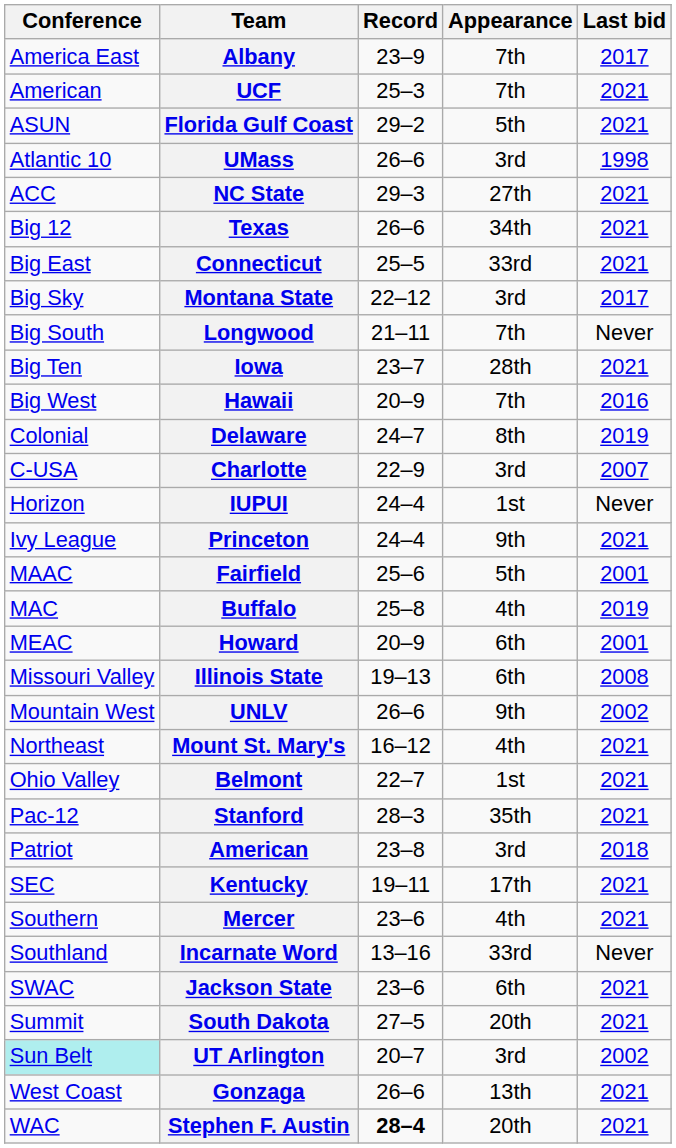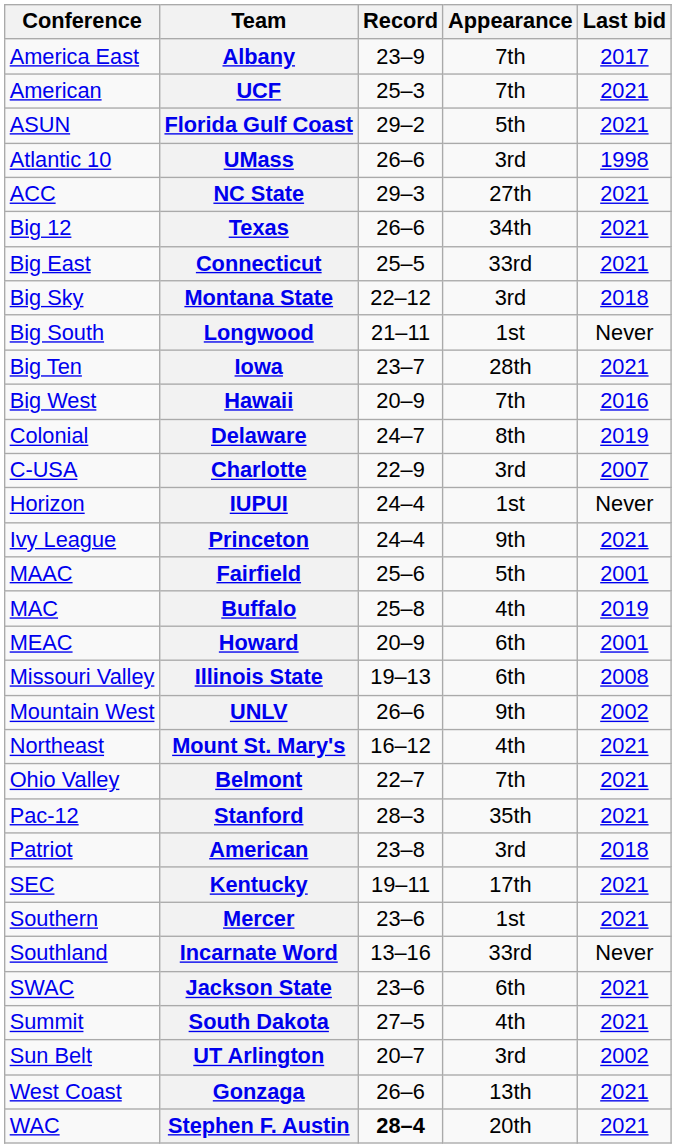 <table class="wikitable sortable plainrowheaders" style="text-align:center;">
 <tr>
 <th scope="col">Conference</th>
 <th scope="col">Team</th>
 <th scope="col" data-sort-type="number">Record</th>
 <th scope="col" data-sort-type="number">Appearance</th>
 <th scope="col">Last bid</th>
 </tr>
 <tr>
 <td align=left><a href='#'>America East</a></td>
 <th scope="row" style="text-align:center"><a href='#'>Albany</a></th>
 <td align=center>23–9</td>
 <td align=center>7th</td>
 <td align=center><a href='#'>2017</a></td>
 </tr>
 <tr>
 <td align=left><a href='#'>American</a></td>
 <th scope="row" style="text-align:center"><a href='#'>UCF</a></th>
 <td align=center>25–3</td>
 <td align=center>7th</td>
 <td align=center><a href='#'>2021</a></td>
 </tr>
 <tr>
 <td align=left><a href='#'>ASUN</a></td>
 <th scope="row" style="text-align:center"><a href='#'>Florida Gulf Coast</a></th>
 <td align=center>29–2</td>
 <td align=center>5th</td>
 <td align=center><a href='#'>2021</a></td>
 </tr>
 <tr>
 <td align=left><a href='#'>Atlantic 10</a></td>
 <th scope="row" style="text-align:center"><a href='#'>UMass</a></th>
 <td align=center>26–6</td>
 <td align=center>3rd</td>
 <td align=center><a href='#'>1998</a></td>
 </tr>
 <tr>
 <td align=left><a href='#'>ACC</a></td>
 <th scope="row" style="text-align:center"><a href='#'>NC State</a></th>
 <td align=center>29–3</td>
 <td align=center>27th</td>
 <td align=center><a href='#'>2021</a></td>
 </tr>
 <tr>
 <td align=left><a href='#'>Big 12</a></td>
 <th scope="row" style="text-align:center"><a href='#'>Texas</a></th>
 <td align=center>26–6</td>
 <td align=center>34th</td>
 <td align=center><a href='#'>2021</a></td>
 </tr>
 <tr>
 <td align=left><a href='#'>Big East</a></td>
 <th scope="row" style="text-align:center"><a href='#'>Connecticut</a></th>
 <td align=center>25–5</td>
 <td align=center>33rd</td>
 <td align=center><a href='#'>2021</a></td>
 </tr>
 <tr>
 <td align=left><a href='#'>Big Sky</a></td>
 <th scope="row" style="text-align:center"><a href='#'>Montana State</a></th>
 <td align=center>22–12</td>
 <td align=center>3rd</td>
-<td align=center><a href='#'>2017</a></td>
+<td align=center><a href='#'>2018</a></td>
 </tr>
 <tr>
 <td align=left><a href='#'>Big South</a></td>
 <th scope="row" style="text-align:center"><a href='#'>Longwood</a></th>
 <td align=center>21–11</td>
-<td align=center>7th</td>
+<td align=center>1st</td>
 <td align=center>Never</td>
 </tr>
 <tr>
 <td align=left><a href='#'>Big Ten</a></td>
 <th scope="row" style="text-align:center"><a href='#'>Iowa</a></th>
 <td align=center>23–7</td>
 <td align=center>28th</td>
 <td align=center><a href='#'>2021</a></td>
 </tr>
 <tr>
 <td align=left><a href='#'>Big West</a></td>
 <th scope="row" style="text-align:center"><a href='#'>Hawaii</a></th>
 <td align=center>20–9</td>
 <td align=center>7th</td>
 <td align=center><a href='#'>2016</a></td>
 </tr>
 <tr>
 <td align=left><a href='#'>Colonial</a></td>
 <th scope="row" style="text-align:center"><a href='#'>Delaware</a></th>
 <td align=center>24–7</td>
 <td align=center>8th</td>
 <td align=center><a href='#'>2019</a></td>
 </tr>
 <tr>
 <td align=left><a href='#'>C-USA</a></td>
 <th scope="row" style="text-align:center"><a href='#'>Charlotte</a></th>
 <td align=center>22–9</td>
 <td align=center>3rd</td>
 <td align=center><a href='#'>2007</a></td>
 </tr>
 <tr>
 <td align=left><a href='#'>Horizon</a></td>
 <th scope="row" style="text-align:center"><a href='#'>IUPUI</a></th>
 <td align=center>24–4</td>
 <td align=center>1st</td>
 <td align=center>Never</td>
 </tr>
 <tr>
 <td align=left><a href='#'>Ivy League</a></td>
 <th scope="row" style="text-align:center"><a href='#'>Princeton</a></th>
 <td align=center>24–4</td>
 <td align=center>9th</td>
 <td align=center><a href='#'>2021</a></td>
 </tr>
 <tr>
 <td align=left><a href='#'>MAAC</a></td>
 <th scope="row" style="text-align:center"><a href='#'>Fairfield</a></th>
 <td align=center>25–6</td>
 <td align=center>5th</td>
 <td align=center><a href='#'>2001</a></td>
 </tr>
 <tr>
 <td align=left><a href='#'>MAC</a></td>
 <th scope="row" style="text-align:center"><a href='#'>Buffalo</a></th>
 <td align=center>25–8</td>
 <td align=center>4th</td>
 <td align=center><a href='#'>2019</a></td>
 </tr>
 <tr>
 <td align=left><a href='#'>MEAC</a></td>
 <th scope="row" style="text-align:center"><a href='#'>Howard</a></th>
 <td align=center>20–9</td>
 <td align=center>6th</td>
 <td align=center><a href='#'>2001</a></td>
 </tr>
 <tr>
 <td align=left><a href='#'>Missouri Valley</a></td>
 <th scope="row" style="text-align:center"><a href='#'>Illinois State</a></th>
 <td align=center>19–13</td>
 <td align=center>6th</td>
 <td align=center><a href='#'>2008</a></td>
 </tr>
 <tr>
 <td align=left><a href='#'>Mountain West</a></td>
 <th scope="row" style="text-align:center"><a href='#'>UNLV</a></th>
 <td align=center>26–6</td>
 <td align=center>9th</td>
 <td align=center><a href='#'>2002</a></td>
 </tr>
 <tr>
 <td align=left><a href='#'>Northeast</a></td>
 <th scope="row" style="text-align:center"><a href='#'>Mount St. Mary's</a></th>
 <td align=center>16–12</td>
 <td align=center>4th</td>
 <td align=center><a href='#'>2021</a></td>
 </tr>
 <tr>
 <td align=left><a href='#'>Ohio Valley</a></td>
 <th scope="row" style="text-align:center"><a href='#'>Belmont</a></th>
 <td align=center>22–7</td>
-<td align=center>1st</td>
+<td align=center>7th</td>
 <td align=center><a href='#'>2021</a></td>
 </tr>
 <tr>
 <td align=left><a href='#'>Pac-12</a></td>
 <th scope="row" style="text-align:center"><a href='#'>Stanford</a></th>
 <td align=center>28–3</td>
 <td align=center>35th</td>
 <td align=center><a href='#'>2021</a></td>
 </tr>
 <tr>
 <td align=left><a href='#'>Patriot</a></td>
 <th scope="row" style="text-align:center"><a href='#'>American</a></th>
 <td align=center>23–8</td>
 <td align=center>3rd</td>
 <td align=center><a href='#'>2018</a></td>
 </tr>
 <tr>
 <td align=left><a href='#'>SEC</a></td>
 <th scope="row" style="text-align:center"><a href='#'>Kentucky</a></th>
 <td align=center>19–11</td>
 <td align=center>17th</td>
 <td align=center><a href='#'>2021</a></td>
 </tr>
 <tr>
 <td align=left><a href='#'>Southern</a></td>
 <th scope="row" style="text-align:center"><a href='#'>Mercer</a></th>
 <td align=center>23–6</td>
-<td align=center>4th</td>
+<td align=center>1st</td>
 <td align=center><a href='#'>2021</a></td>
 </tr>
 <tr>
 <td align=left><a href='#'>Southland</a></td>
 <th scope="row" style="text-align:center"><a href='#'>Incarnate Word</a></th>
 <td align=center>13–16</td>
 <td align=center>33rd</td>
 <td align=center>Never</td>
 </tr>
 <tr>
 <td align=left><a href='#'>SWAC</a></td>
 <th scope="row" style="text-align:center"><a href='#'>Jackson State</a></th>
 <td align=center>23–6</td>
 <td align=center>6th</td>
 <td align=center><a href='#'>2021</a></td>
 </tr>
 <tr>
 <td align=left><a href='#'>Summit</a></td>
 <th scope="row" style="text-align:center"><a href='#'>South Dakota</a></th>
 <td align=center>27–5</td>
-<td align=center>20th</td>
+<td align=center>4th</td>
 <td align=center><a href='#'>2021</a></td>
 </tr>
 <tr>
-<td align=left style="background: paleturquoise;"><a href='#'>Sun Belt</a></td>
+<td align=left><a href='#'>Sun Belt</a></td>
 <th scope="row" style="text-align:center"><a href='#'>UT Arlington</a></th>
 <td align=center>20–7</td>
 <td align=center>3rd</td>
 <td align=center><a href='#'>2002</a></td>
 </tr>
 <tr>
 <td align=left><a href='#'>West Coast</a></td>
 <th scope="row" style="text-align:center"><a href='#'>Gonzaga</a></th>
 <td align=center>26–6</td>
 <td align=center>13th</td>
 <td align=center><a href='#'>2021</a></td>
 </tr>
 <tr>
 <td align=left><a href='#'>WAC</a></td>
 <th scope="row" style="text-align:center"><a href='#'>Stephen F. Austin</a></th>
 <td align=center><strong>28–4</strong></td>
 <td align=center>20th</td>
 <td align=center><a href='#'>2021</a></td>
 </tr>
 </table>
